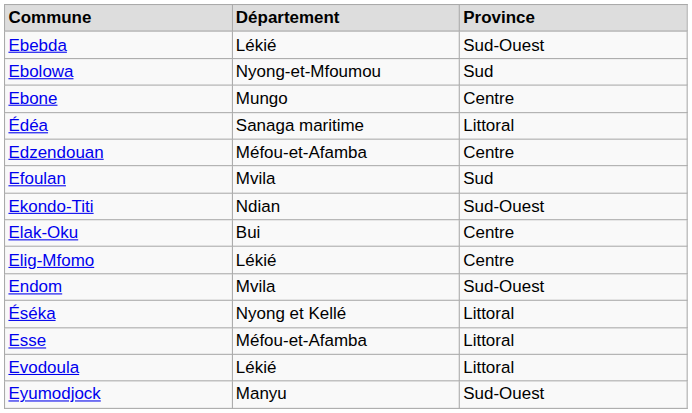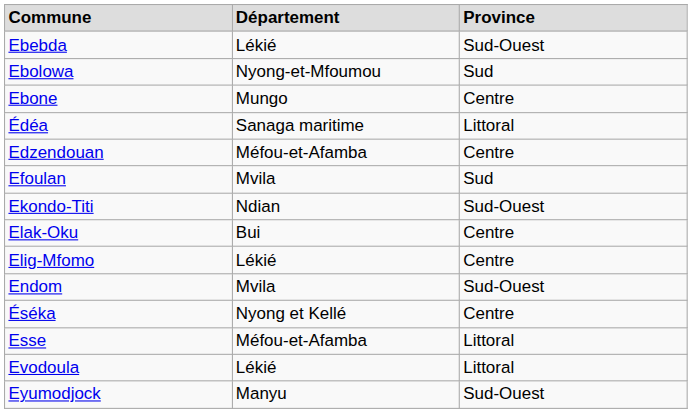 <table class="wikitable" width=51%>
 <tr bgcolor= "#DDDDDD">
 <td width=17%><strong>Commune</strong></td>
 <td width=17%><strong>Département</strong></td>
 <td width=17%><strong>Province</strong></td>
 </tr>
 <tr>
 <td><a href='#'>Ebebda</a></td>
 <td>Lékié</td>
 <td>Sud-Ouest</td>
 </tr>
 <tr>
 <td><a href='#'>Ebolowa</a></td>
 <td>Nyong-et-Mfoumou</td>
 <td>Sud</td>
 </tr>
 <tr>
 <td><a href='#'>Ebone</a></td>
 <td>Mungo</td>
 <td>Centre</td>
 </tr>
 <tr>
 <td><a href='#'>Édéa</a></td>
 <td>Sanaga maritime</td>
 <td>Littoral</td>
 </tr>
 <tr>
 <td><a href='#'>Edzendouan</a></td>
 <td>Méfou-et-Afamba</td>
 <td>Centre</td>
 </tr>
 <tr>
 <td><a href='#'>Efoulan</a></td>
 <td>Mvila</td>
 <td>Sud</td>
 </tr>
 <tr>
 <td><a href='#'>Ekondo-Titi</a></td>
 <td>Ndian</td>
 <td>Sud-Ouest</td>
 </tr>
 <tr>
 <td><a href='#'>Elak-Oku</a></td>
 <td>Bui</td>
 <td>Centre</td>
 </tr>
 <tr>
 <td><a href='#'>Elig-Mfomo</a></td>
 <td>Lékié</td>
 <td>Centre</td>
 </tr>
 <tr>
 <td><a href='#'>Endom</a></td>
 <td>Mvila</td>
 <td>Sud-Ouest</td>
 </tr>
 <tr>
 <td><a href='#'>Éséka</a></td>
 <td>Nyong et Kellé</td>
-<td>Littoral</td>
+<td>Centre</td>
 </tr>
 <tr>
 <td><a href='#'>Esse</a></td>
 <td>Méfou-et-Afamba</td>
 <td>Littoral</td>
 </tr>
 <tr>
 <td><a href='#'>Evodoula</a></td>
 <td>Lékié</td>
 <td>Littoral</td>
 </tr>
 <tr>
 <td><a href='#'>Eyumodjock</a></td>
 <td>Manyu</td>
 <td>Sud-Ouest</td>
 </tr>
 </table>
